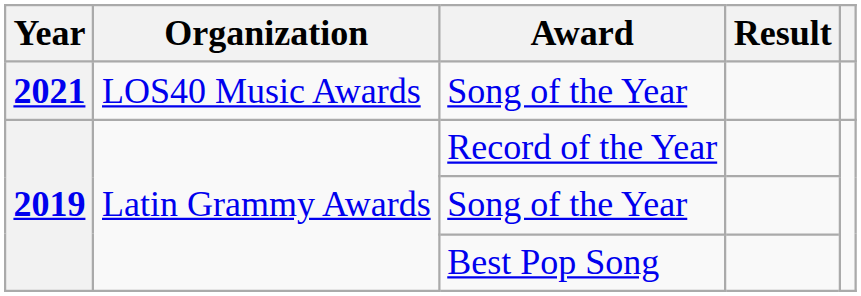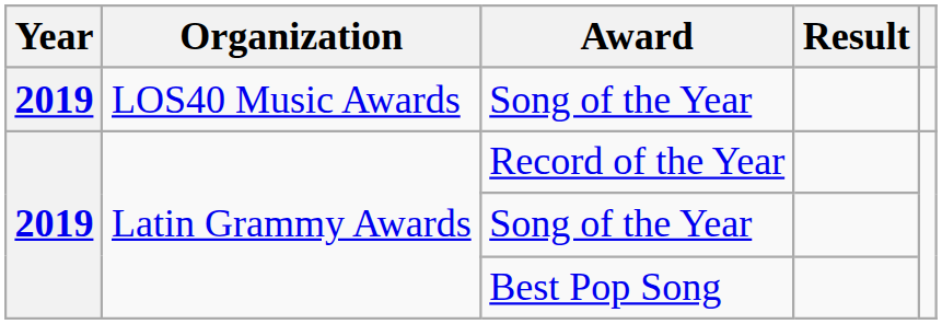 <table class="wikitable sortable plainrowheaders">
 <tr>
 <th class="unsortable">Year</th>
 <th class="unsortable">Organization</th>
 <th class="unsortable">Award</th>
 <th class="unsortable">Result</th>
 <th class="unsortable"></th>
 </tr>
 <tr>
-<th scope="row"><a href='#'>2021</a></th>
+<th scope="row"><a href='#'>2019</a></th>
 <td><a href='#'>LOS40 Music Awards</a></td>
 <td><a href='#'>Song of the Year</a></td>
 <td></td>
 <td></td>
 </tr>
 <tr>
 <th scope="row" rowspan=3><a href='#'>2019</a></th>
 <td rowspan=3><a href='#'>Latin Grammy Awards</a></td>
 <td><a href='#'>Record of the Year</a></td>
 <td></td>
 <td style="text-align:center;" rowspan=3></td>
 </tr>
 <tr>
 <td><a href='#'>Song of the Year</a></td>
 <td></td>
 </tr>
 <tr>
 <td><a href='#'>Best Pop Song</a></td>
 <td></td>
 </tr>
 </table>
